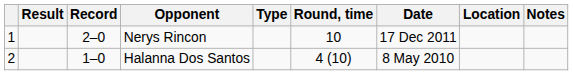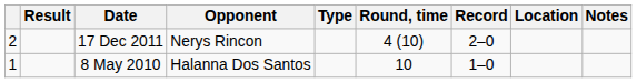 <table class="wikitable" style="text-align:center">
 <tr>
 <th></th>
 <th>Result</th>
-<th>Record</th>
+<th>Date</th>
 <th>Opponent</th>
 <th>Type</th>
 <th>Round, time</th>
-<th>Date</th>
+<th>Record</th>
 <th>Location</th>
 <th>Notes</th>
 </tr>
 <tr>
-<td>1</td>
+<td>2</td>
 <td></td>
-<td>2–0</td>
+<td>17 Dec 2011</td>
 <td style="text-align:left;">Nerys Rincon</td>
 <td></td>
-<td>10</td>
-<td>17 Dec 2011</td>
+<td>4 (10)</td>
+<td>2–0</td>
 <td style="text-align:left;"></td>
 <td></td>
 </tr>
 <tr>
-<td>2</td>
+<td>1</td>
 <td></td>
-<td>1–0</td>
+<td>8 May 2010</td>
 <td style="text-align:left;">Halanna Dos Santos</td>
 <td></td>
-<td>4 (10)</td>
-<td>8 May 2010</td>
+<td>10</td>
+<td>1–0</td>
 <td style="text-align:left;"></td>
 <td></td>
 </tr>
 </table>
